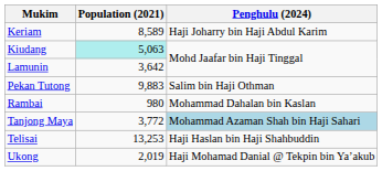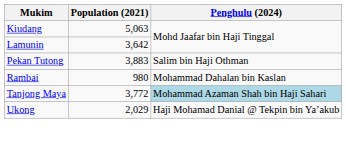 <table class="wikitable sortable">
 <tr>
 <th>Mukim</th>
 <th>Population (2021)</th>
 <th><a href='#'>Penghulu</a> (2024)</th>
 </tr>
 <tr>
-<td><a href='#'>Keriam</a></td>
-<td align="right">8,589</td>
-<td>Haji Joharry bin Haji Abdul Karim</td>
-</tr>
-<tr>
 <td><a href='#'>Kiudang</a></td>
-<td align="right" style="background: paleturquoise;">5,063</td>
+<td align="right">5,063</td>
 <td rowspan="2">Mohd Jaafar bin Haji Tinggal</td>
 </tr>
 <tr>
 <td><a href='#'>Lamunin</a></td>
 <td align="right">3,642</td>
 </tr>
 <tr>
 <td><a href='#'>Pekan Tutong</a></td>
-<td align="right">9,883</td>
+<td align="right">3,883</td>
 <td>Salim bin Haji Othman</td>
 </tr>
 <tr>
 <td><a href='#'>Rambai</a></td>
 <td align="right">980</td>
 <td>Mohammad Dahalan bin Kaslan</td>
 </tr>
 <tr>
 <td><a href='#'>Tanjong Maya</a></td>
 <td align="right">3,772</td>
 <td style="background: lightblue;">Mohammad Azaman Shah bin Haji Sahari</td>
 </tr>
 <tr>
-<td><a href='#'>Telisai</a></td>
-<td align="right">13,253</td>
-<td>Haji Haslan bin Haji Shahbuddin</td>
-</tr>
-<tr>
 <td><a href='#'>Ukong</a></td>
-<td align="right">2,019</td>
+<td align="right">2,029</td>
 <td>Haji Mohamad Danial @ Tekpin bin Ya’akub</td>
 </tr>
 </table>
